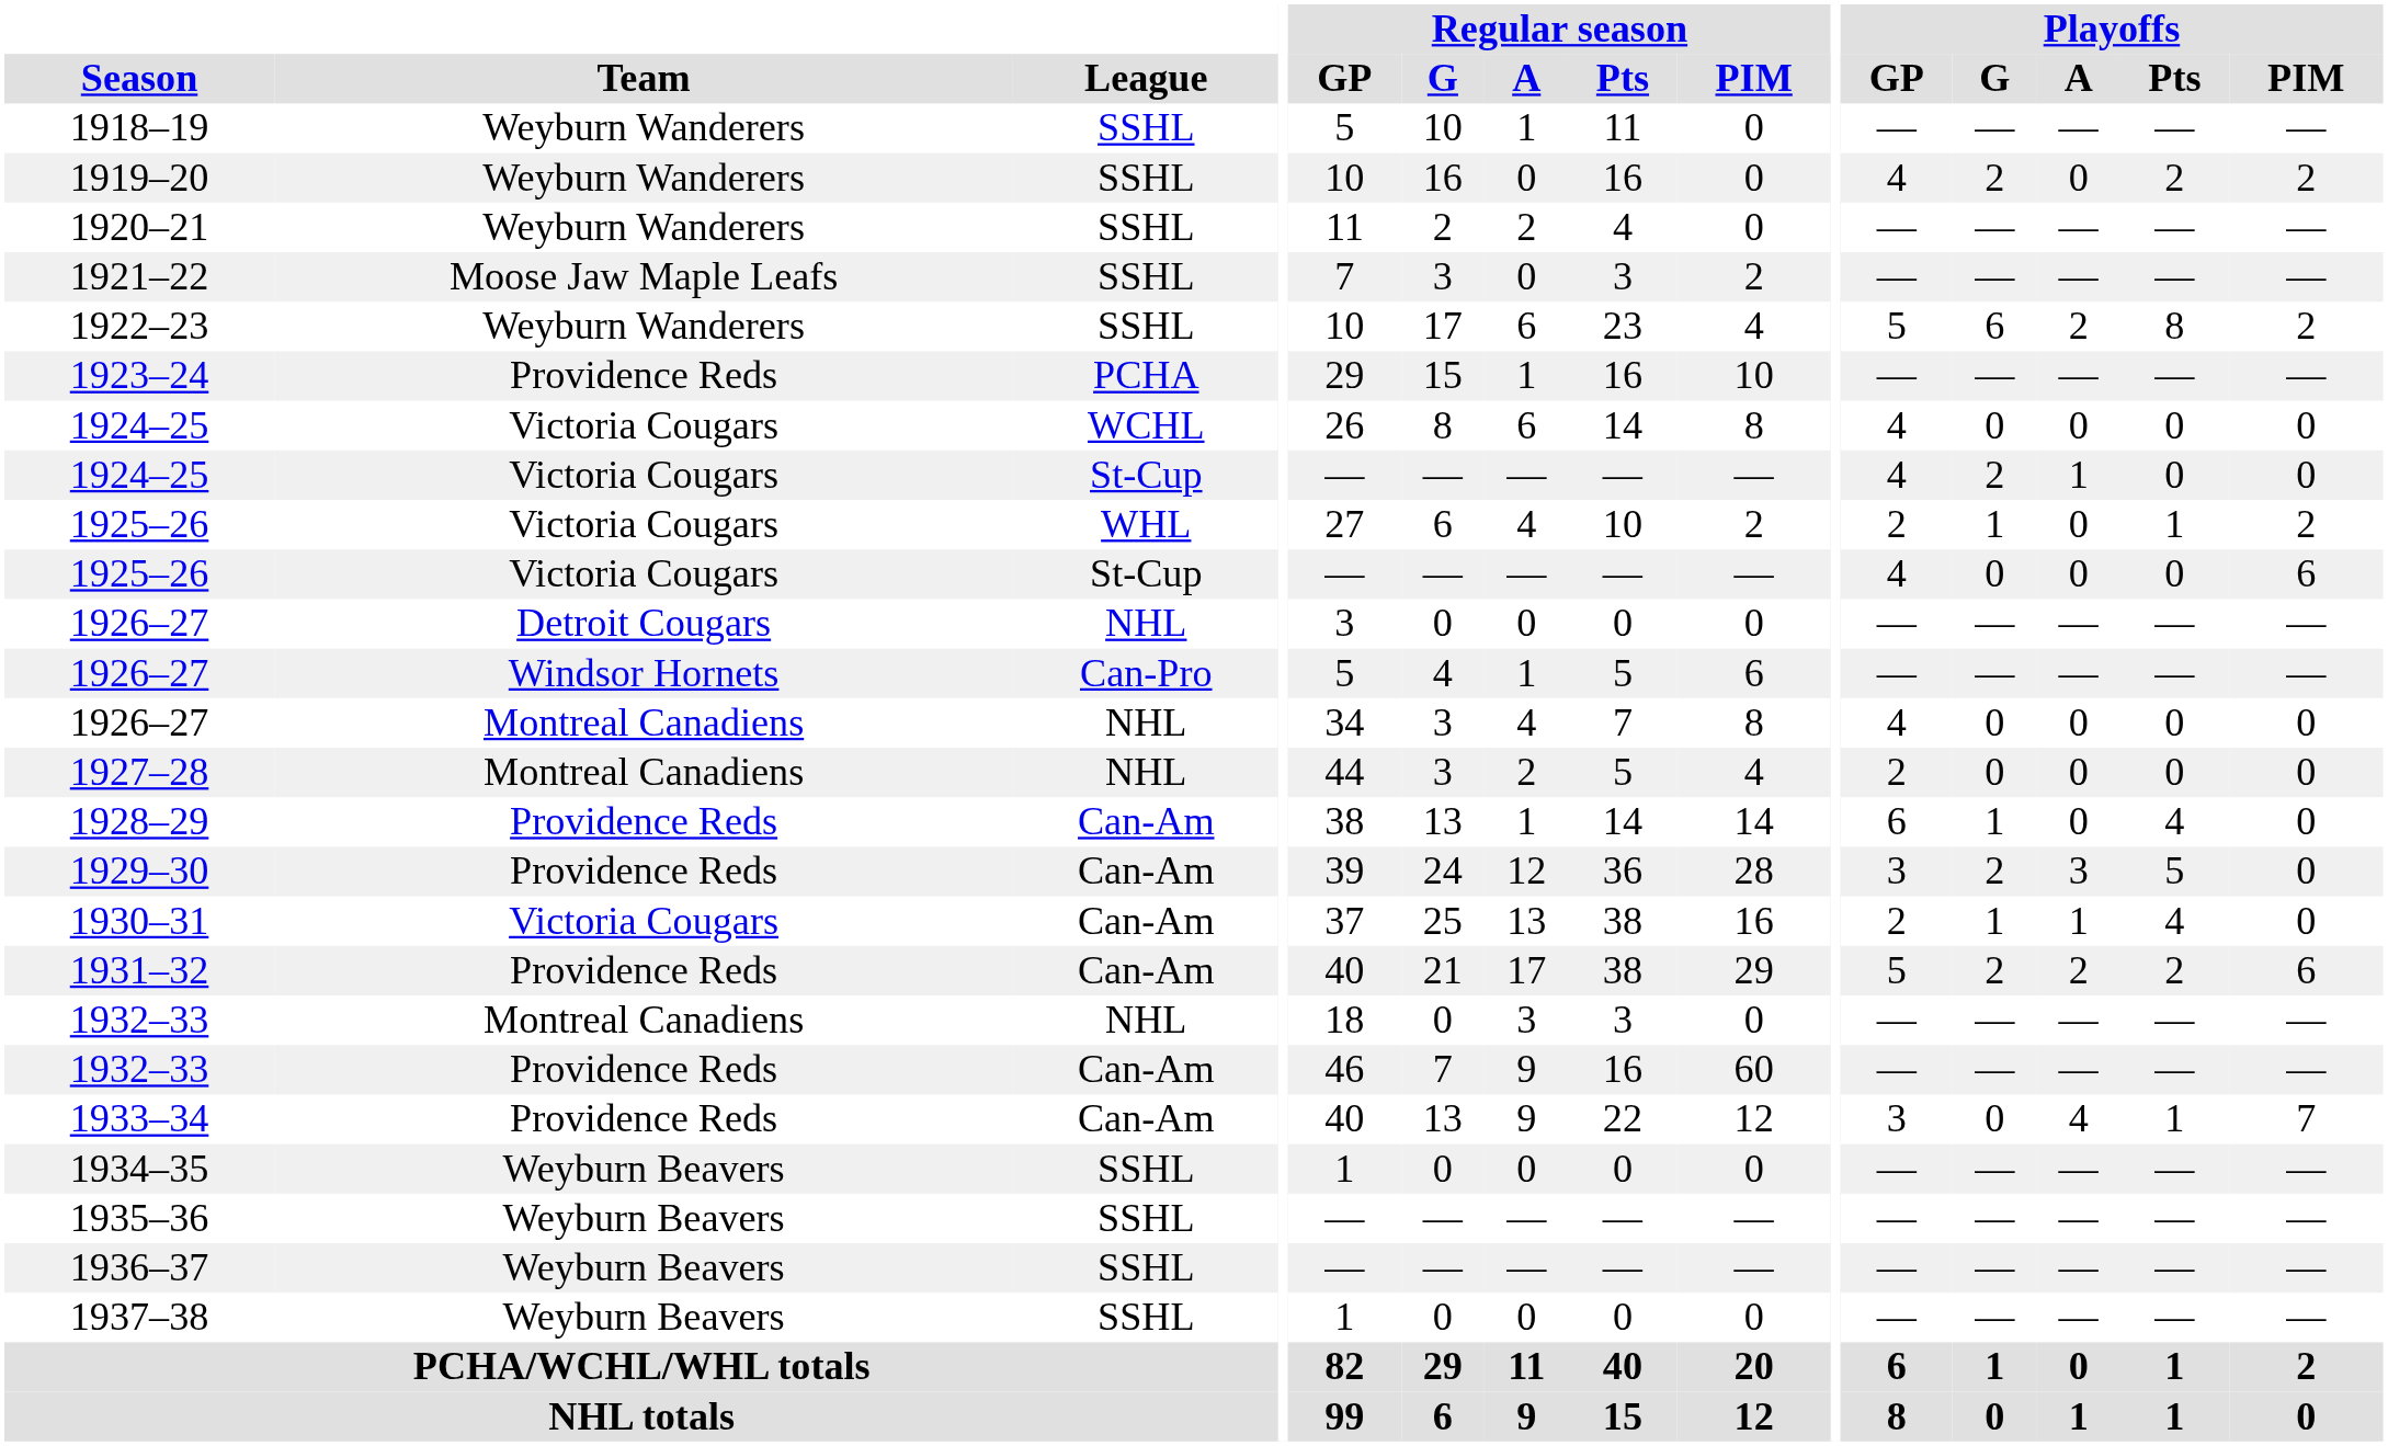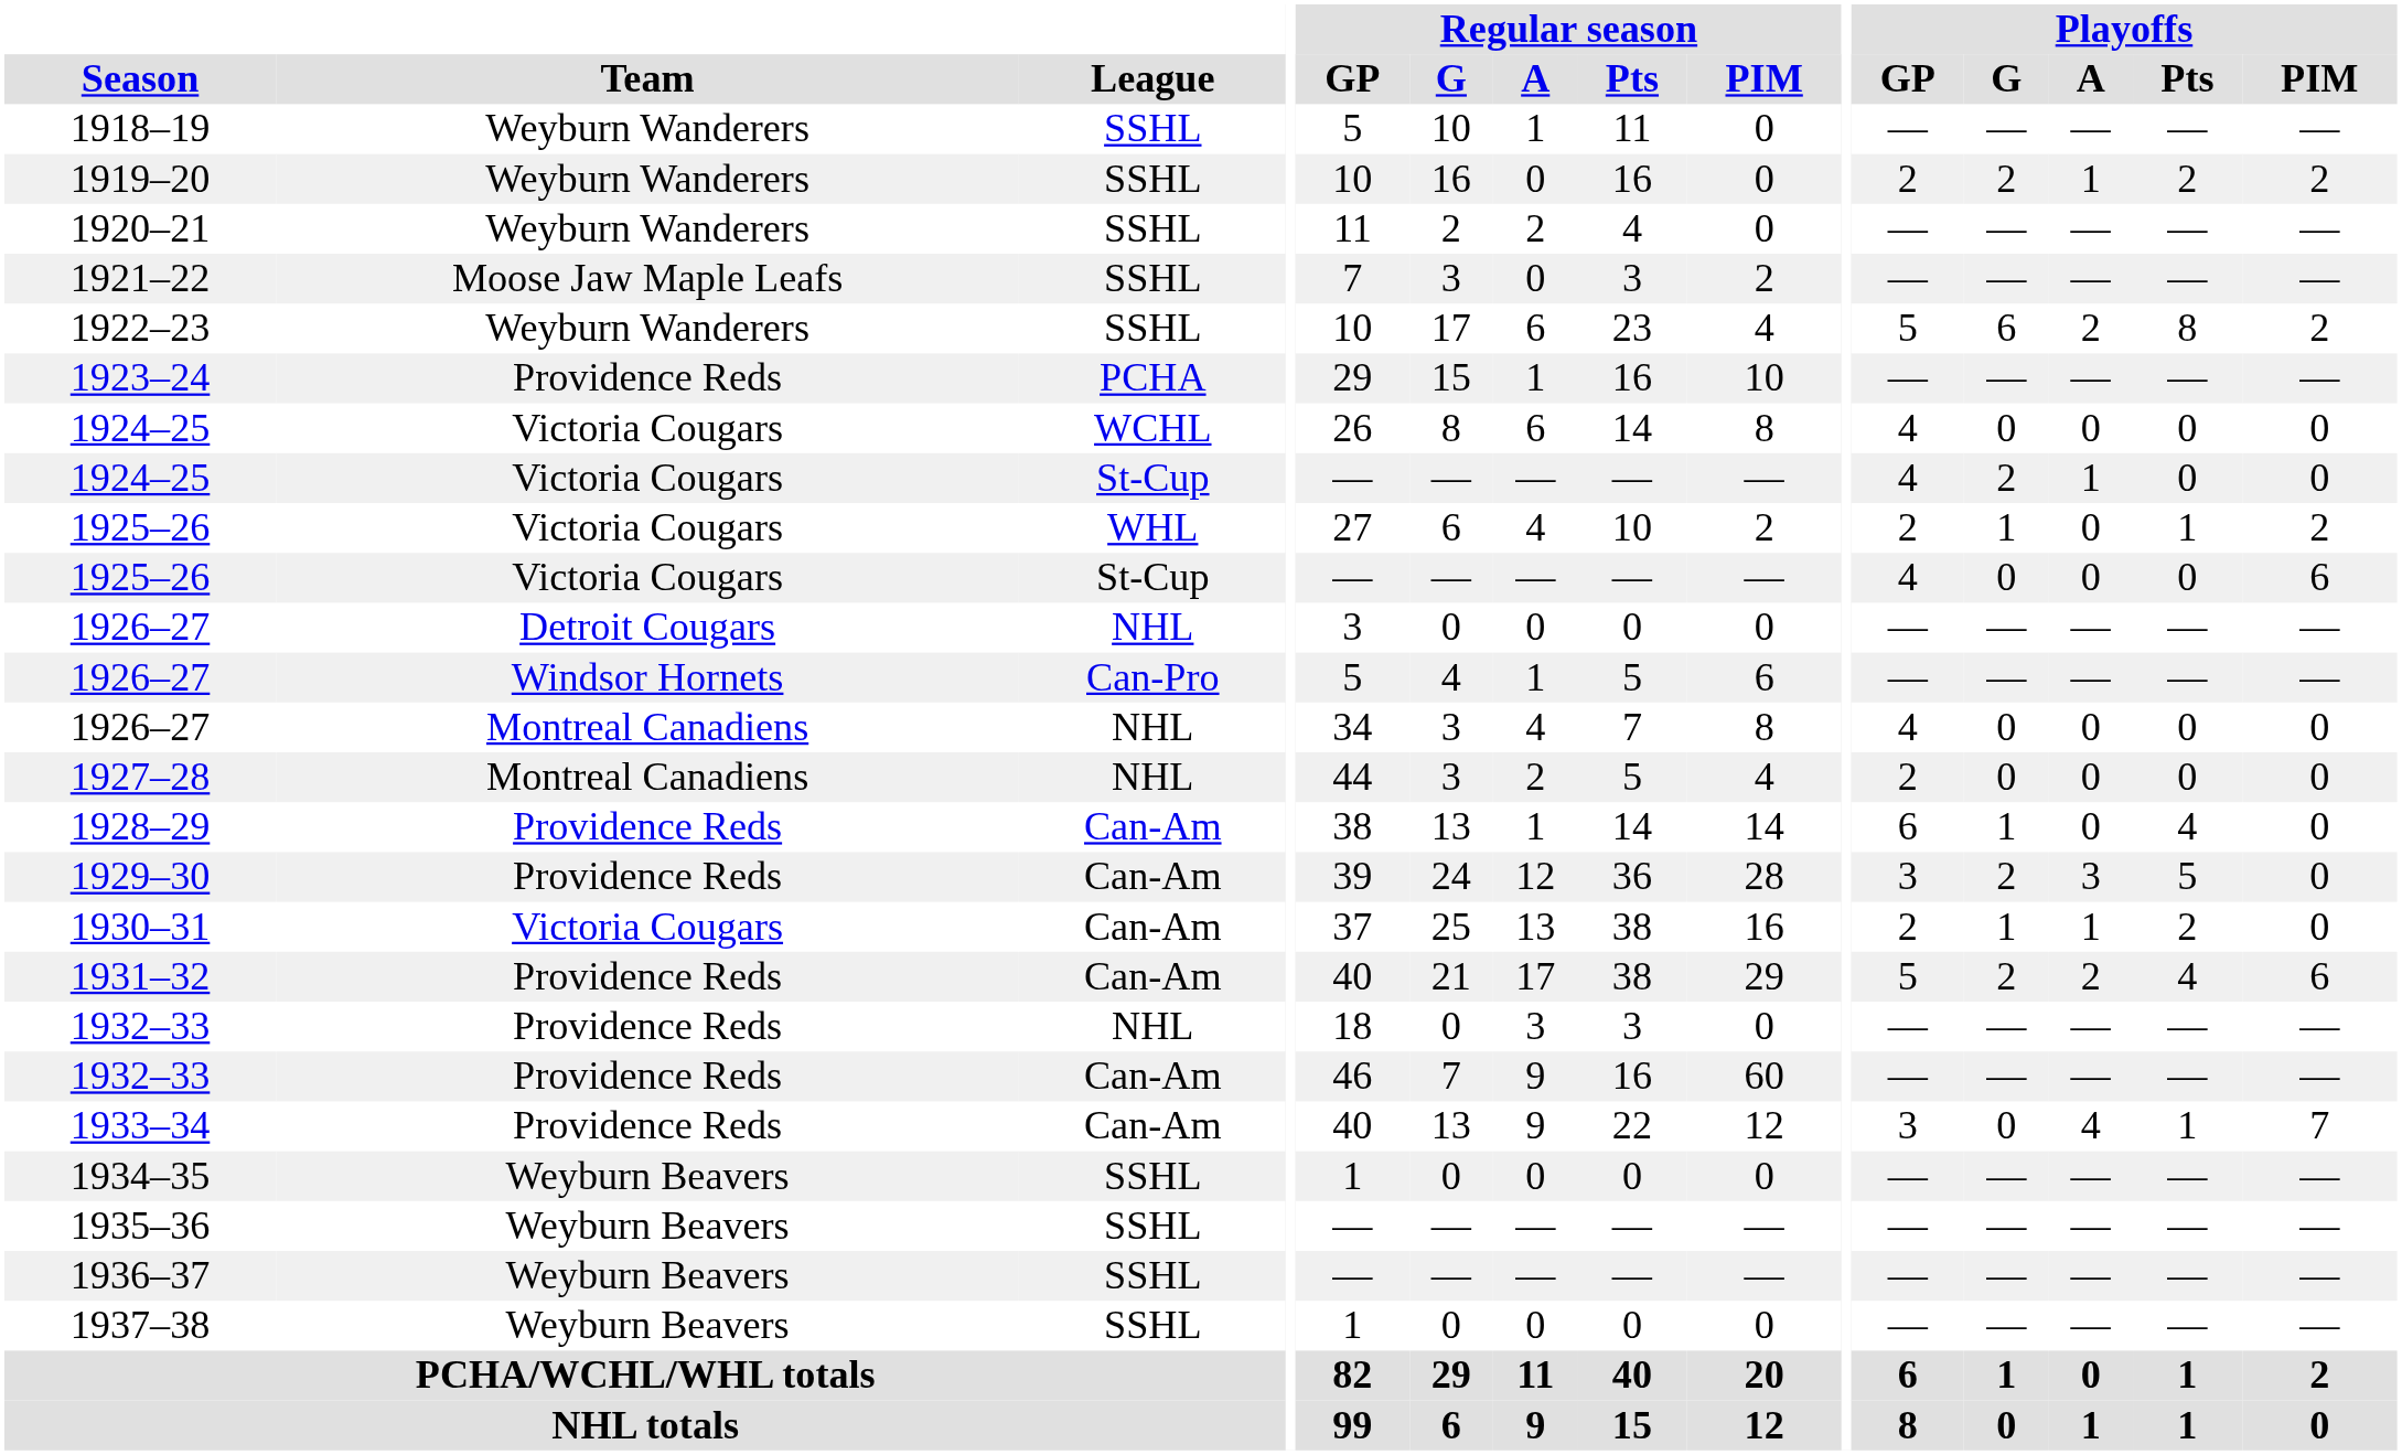 <table border="0" cellpadding="1" cellspacing="0" style="text-align:center; width:60em">
 <tr bgcolor="#e0e0e0">
 <th colspan="3" bgcolor="#ffffff"></th>
 <th rowspan="100" bgcolor="#ffffff"></th>
 <th colspan="5"><a href='#'>Regular season</a></th>
 <th rowspan="100" bgcolor="#ffffff"></th>
 <th colspan="5"><a href='#'>Playoffs</a></th>
 </tr>
 <tr bgcolor="#e0e0e0">
 <th><a href='#'>Season</a></th>
 <th>Team</th>
 <th>League</th>
 <th>GP</th>
 <th><a href='#'>G</a></th>
 <th><a href='#'>A</a></th>
 <th><a href='#'>Pts</a></th>
 <th><a href='#'>PIM</a></th>
 <th>GP</th>
 <th>G</th>
 <th>A</th>
 <th>Pts</th>
 <th>PIM</th>
 </tr>
 <tr>
 <td>1918–19</td>
 <td>Weyburn Wanderers</td>
 <td><a href='#'>SSHL</a></td>
 <td>5</td>
 <td>10</td>
 <td>1</td>
 <td>11</td>
 <td>0</td>
 <td>—</td>
 <td>—</td>
 <td>—</td>
 <td>—</td>
 <td>—</td>
 </tr>
 <tr bgcolor="#f0f0f0">
 <td>1919–20</td>
 <td>Weyburn Wanderers</td>
 <td>SSHL</td>
 <td>10</td>
 <td>16</td>
 <td>0</td>
 <td>16</td>
 <td>0</td>
-<td>4</td>
 <td>2</td>
-<td>0</td>
+<td>2</td>
+<td>1</td>
 <td>2</td>
 <td>2</td>
 </tr>
 <tr>
 <td>1920–21</td>
 <td>Weyburn Wanderers</td>
 <td>SSHL</td>
 <td>11</td>
 <td>2</td>
 <td>2</td>
 <td>4</td>
 <td>0</td>
 <td>—</td>
 <td>—</td>
 <td>—</td>
 <td>—</td>
 <td>—</td>
 </tr>
 <tr bgcolor="#f0f0f0">
 <td>1921–22</td>
 <td>Moose Jaw Maple Leafs</td>
 <td>SSHL</td>
 <td>7</td>
 <td>3</td>
 <td>0</td>
 <td>3</td>
 <td>2</td>
 <td>—</td>
 <td>—</td>
 <td>—</td>
 <td>—</td>
 <td>—</td>
 </tr>
 <tr>
 <td>1922–23</td>
 <td>Weyburn Wanderers</td>
 <td>SSHL</td>
 <td>10</td>
 <td>17</td>
 <td>6</td>
 <td>23</td>
 <td>4</td>
 <td>5</td>
 <td>6</td>
 <td>2</td>
 <td>8</td>
 <td>2</td>
 </tr>
 <tr bgcolor="#f0f0f0">
 <td><a href='#'>1923–24</a></td>
 <td>Providence Reds</td>
 <td><a href='#'>PCHA</a></td>
 <td>29</td>
 <td>15</td>
 <td>1</td>
 <td>16</td>
 <td>10</td>
 <td>—</td>
 <td>—</td>
 <td>—</td>
 <td>—</td>
 <td>—</td>
 </tr>
 <tr>
 <td><a href='#'>1924–25</a></td>
 <td>Victoria Cougars</td>
 <td><a href='#'>WCHL</a></td>
 <td>26</td>
 <td>8</td>
 <td>6</td>
 <td>14</td>
 <td>8</td>
 <td>4</td>
 <td>0</td>
 <td>0</td>
 <td>0</td>
 <td>0</td>
 </tr>
 <tr bgcolor="#f0f0f0">
 <td><a href='#'>1924–25</a></td>
 <td>Victoria Cougars</td>
 <td><a href='#'>St-Cup</a></td>
 <td>—</td>
 <td>—</td>
 <td>—</td>
 <td>—</td>
 <td>—</td>
 <td>4</td>
 <td>2</td>
 <td>1</td>
 <td>0</td>
 <td>0</td>
 </tr>
 <tr>
 <td><a href='#'>1925–26</a></td>
 <td>Victoria Cougars</td>
 <td><a href='#'>WHL</a></td>
 <td>27</td>
 <td>6</td>
 <td>4</td>
 <td>10</td>
 <td>2</td>
 <td>2</td>
 <td>1</td>
 <td>0</td>
 <td>1</td>
 <td>2</td>
 </tr>
 <tr bgcolor="#f0f0f0">
 <td><a href='#'>1925–26</a></td>
 <td>Victoria Cougars</td>
 <td>St-Cup</td>
 <td>—</td>
 <td>—</td>
 <td>—</td>
 <td>—</td>
 <td>—</td>
 <td>4</td>
 <td>0</td>
 <td>0</td>
 <td>0</td>
 <td>6</td>
 </tr>
 <tr>
 <td><a href='#'>1926–27</a></td>
 <td><a href='#'>Detroit Cougars</a></td>
 <td><a href='#'>NHL</a></td>
 <td>3</td>
 <td>0</td>
 <td>0</td>
 <td>0</td>
 <td>0</td>
 <td>—</td>
 <td>—</td>
 <td>—</td>
 <td>—</td>
 <td>—</td>
 </tr>
 <tr bgcolor="#f0f0f0">
 <td><a href='#'>1926–27</a></td>
 <td><a href='#'>Windsor Hornets</a></td>
 <td><a href='#'>Can-Pro</a></td>
 <td>5</td>
 <td>4</td>
 <td>1</td>
 <td>5</td>
 <td>6</td>
 <td>—</td>
 <td>—</td>
 <td>—</td>
 <td>—</td>
 <td>—</td>
 </tr>
 <tr>
 <td>1926–27</td>
 <td><a href='#'>Montreal Canadiens</a></td>
 <td>NHL</td>
 <td>34</td>
 <td>3</td>
 <td>4</td>
 <td>7</td>
 <td>8</td>
 <td>4</td>
 <td>0</td>
 <td>0</td>
 <td>0</td>
 <td>0</td>
 </tr>
 <tr bgcolor="#f0f0f0">
 <td><a href='#'>1927–28</a></td>
 <td>Montreal Canadiens</td>
 <td>NHL</td>
 <td>44</td>
 <td>3</td>
 <td>2</td>
 <td>5</td>
 <td>4</td>
 <td>2</td>
 <td>0</td>
 <td>0</td>
 <td>0</td>
 <td>0</td>
 </tr>
 <tr>
 <td><a href='#'>1928–29</a></td>
 <td><a href='#'>Providence Reds</a></td>
 <td><a href='#'>Can-Am</a></td>
 <td>38</td>
 <td>13</td>
 <td>1</td>
 <td>14</td>
 <td>14</td>
 <td>6</td>
 <td>1</td>
 <td>0</td>
 <td>4</td>
 <td>0</td>
 </tr>
 <tr bgcolor="#f0f0f0">
 <td><a href='#'>1929–30</a></td>
 <td>Providence Reds</td>
 <td>Can-Am</td>
 <td>39</td>
 <td>24</td>
 <td>12</td>
 <td>36</td>
 <td>28</td>
 <td>3</td>
 <td>2</td>
 <td>3</td>
 <td>5</td>
 <td>0</td>
 </tr>
 <tr>
 <td><a href='#'>1930–31</a></td>
 <td><a href='#'>Victoria Cougars</a></td>
 <td>Can-Am</td>
 <td>37</td>
 <td>25</td>
 <td>13</td>
 <td>38</td>
 <td>16</td>
 <td>2</td>
 <td>1</td>
 <td>1</td>
-<td>4</td>
+<td>2</td>
 <td>0</td>
 </tr>
 <tr bgcolor="#f0f0f0">
 <td><a href='#'>1931–32</a></td>
 <td>Providence Reds</td>
 <td>Can-Am</td>
 <td>40</td>
 <td>21</td>
 <td>17</td>
 <td>38</td>
 <td>29</td>
 <td>5</td>
 <td>2</td>
 <td>2</td>
-<td>2</td>
+<td>4</td>
 <td>6</td>
 </tr>
 <tr>
 <td><a href='#'>1932–33</a></td>
-<td>Montreal Canadiens</td>
+<td>Providence Reds</td>
 <td>NHL</td>
 <td>18</td>
 <td>0</td>
 <td>3</td>
 <td>3</td>
 <td>0</td>
 <td>—</td>
 <td>—</td>
 <td>—</td>
 <td>—</td>
 <td>—</td>
 </tr>
 <tr bgcolor="#f0f0f0">
 <td><a href='#'>1932–33</a></td>
 <td>Providence Reds</td>
 <td>Can-Am</td>
 <td>46</td>
 <td>7</td>
 <td>9</td>
 <td>16</td>
 <td>60</td>
 <td>—</td>
 <td>—</td>
 <td>—</td>
 <td>—</td>
 <td>—</td>
 </tr>
 <tr>
 <td><a href='#'>1933–34</a></td>
 <td>Providence Reds</td>
 <td>Can-Am</td>
 <td>40</td>
 <td>13</td>
 <td>9</td>
 <td>22</td>
 <td>12</td>
 <td>3</td>
 <td>0</td>
 <td>4</td>
 <td>1</td>
 <td>7</td>
 </tr>
 <tr bgcolor="#f0f0f0">
 <td>1934–35</td>
 <td>Weyburn Beavers</td>
 <td>SSHL</td>
 <td>1</td>
 <td>0</td>
 <td>0</td>
 <td>0</td>
 <td>0</td>
 <td>—</td>
 <td>—</td>
 <td>—</td>
 <td>—</td>
 <td>—</td>
 </tr>
 <tr>
 <td>1935–36</td>
 <td>Weyburn Beavers</td>
 <td>SSHL</td>
 <td>—</td>
 <td>—</td>
 <td>—</td>
 <td>—</td>
 <td>—</td>
 <td>—</td>
 <td>—</td>
 <td>—</td>
 <td>—</td>
 <td>—</td>
 </tr>
 <tr bgcolor="#f0f0f0">
 <td>1936–37</td>
 <td>Weyburn Beavers</td>
 <td>SSHL</td>
 <td>—</td>
 <td>—</td>
 <td>—</td>
 <td>—</td>
 <td>—</td>
 <td>—</td>
 <td>—</td>
 <td>—</td>
 <td>—</td>
 <td>—</td>
 </tr>
 <tr>
 <td>1937–38</td>
 <td>Weyburn Beavers</td>
 <td>SSHL</td>
 <td>1</td>
 <td>0</td>
 <td>0</td>
 <td>0</td>
 <td>0</td>
 <td>—</td>
 <td>—</td>
 <td>—</td>
 <td>—</td>
 <td>—</td>
 </tr>
 <tr bgcolor="#e0e0e0">
 <th colspan="3">PCHA/WCHL/WHL totals</th>
 <th>82</th>
 <th>29</th>
 <th>11</th>
 <th>40</th>
 <th>20</th>
 <th>6</th>
 <th>1</th>
 <th>0</th>
 <th>1</th>
 <th>2</th>
 </tr>
 <tr bgcolor="#e0e0e0">
 <th colspan="3">NHL totals</th>
 <th>99</th>
 <th>6</th>
 <th>9</th>
 <th>15</th>
 <th>12</th>
 <th>8</th>
 <th>0</th>
 <th>1</th>
 <th>1</th>
 <th>0</th>
 </tr>
 </table>
